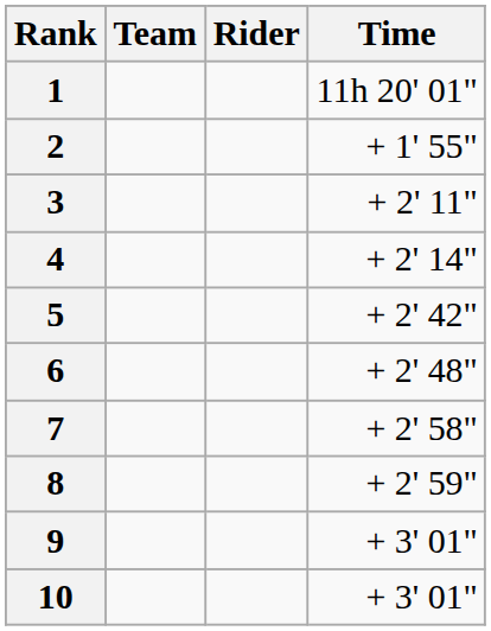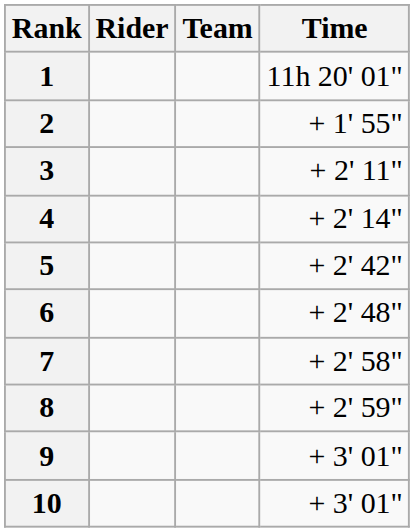 <table class="wikitable" margin-bottom:0;">
 <tr>
 <th scope="col">Rank</th>
+<th scope="col">Rider</th>
 <th scope="col">Team</th>
-<th scope="col">Rider</th>
 <th scope="col">Time</th>
 </tr>
 <tr>
 <th scope="row">1</th>
+<td> </td>
 <td></td>
-<td> </td>
 <td align="right">11h 20' 01"</td>
 </tr>
 <tr>
 <th scope="row">2</th>
+<td> </td>
 <td></td>
-<td> </td>
 <td align="right">+ 1' 55"</td>
 </tr>
 <tr>
 <th scope="row">3</th>
 <td></td>
 <td></td>
 <td align="right">+ 2' 11"</td>
 </tr>
 <tr>
 <th scope="row">4</th>
 <td></td>
 <td></td>
 <td align="right">+ 2' 14"</td>
 </tr>
 <tr>
 <th scope="row">5</th>
 <td></td>
 <td></td>
 <td align="right">+ 2' 42"</td>
 </tr>
 <tr>
 <th scope="row">6</th>
 <td></td>
 <td></td>
 <td align="right">+ 2' 48"</td>
 </tr>
 <tr>
 <th scope="row">7</th>
 <td></td>
 <td></td>
 <td align="right">+ 2' 58"</td>
 </tr>
 <tr>
 <th scope="row">8</th>
 <td></td>
 <td></td>
 <td align="right">+ 2' 59"</td>
 </tr>
 <tr>
 <th scope="row">9</th>
 <td></td>
 <td></td>
 <td align="right">+ 3' 01"</td>
 </tr>
 <tr>
 <th scope="row">10</th>
 <td></td>
 <td></td>
 <td align="right">+ 3' 01"</td>
 </tr>
 </table>
